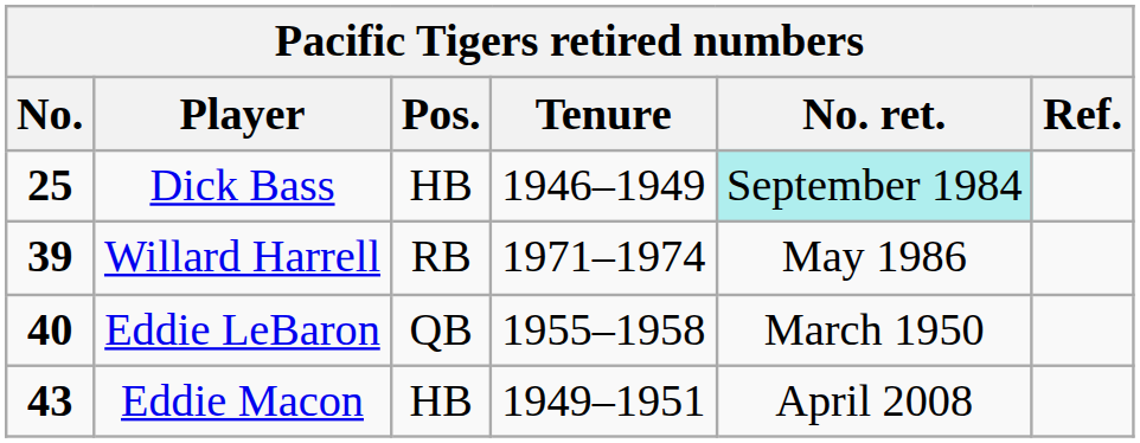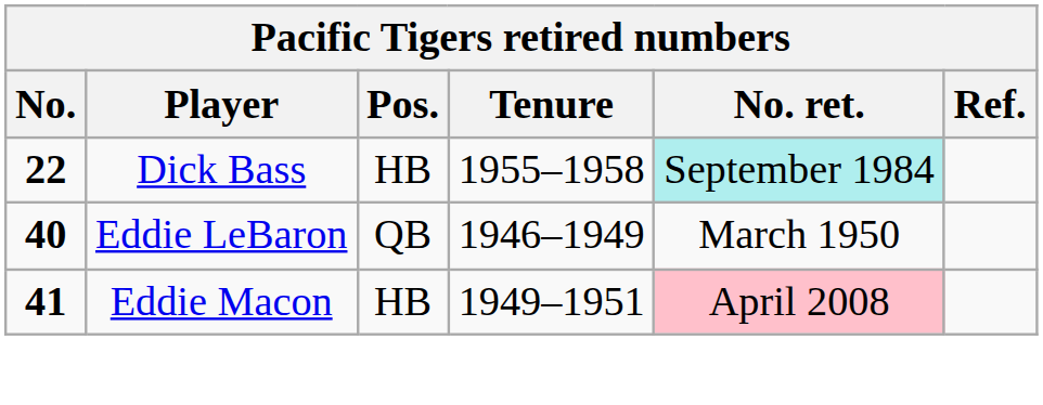 <table class="wikitable" style="text-align:center">
 <tr>
 <th colspan=6 style =><strong>Pacific Tigers retired numbers</strong></th>
 </tr>
 <tr>
 <th style = >No.</th>
 <th style = >Player</th>
 <th style = >Pos.</th>
 <th style = >Tenure</th>
 <th style = >No. ret.</th>
 <th style = >Ref.</th>
 </tr>
 <tr>
-<td><strong>25</strong></td>
+<td><strong>22</strong></td>
 <td><a href='#'>Dick Bass</a></td>
 <td>HB</td>
-<td>1946–1949</td>
+<td>1955–1958</td>
 <td style="background: paleturquoise;">September 1984</td>
-<td></td>
-</tr>
-<tr>
-<td><strong>39</strong></td>
-<td><a href='#'>Willard Harrell</a></td>
-<td>RB</td>
-<td>1971–1974</td>
-<td>May 1986</td>
 <td></td>
 </tr>
 <tr>
 <td><strong>40</strong></td>
 <td><a href='#'>Eddie LeBaron</a></td>
 <td>QB</td>
-<td>1955–1958</td>
+<td>1946–1949</td>
 <td>March 1950</td>
 <td></td>
 </tr>
 <tr>
-<td><strong>43</strong></td>
+<td><strong>41</strong></td>
 <td><a href='#'>Eddie Macon</a></td>
 <td>HB</td>
 <td>1949–1951</td>
-<td>April 2008</td>
+<td style="background: pink;">April 2008</td>
 <td></td>
 </tr>
 </table>
